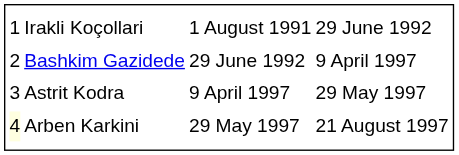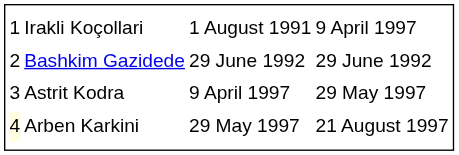 <table cellpadding="0" cellspacing="3" style="border:1px solid #000000; font-size:88%; line-height: 1.5em;">
 <tr>
 <td><strong></strong></td>
 <td><strong></strong></td>
 <td colspan="2"></td>
 </tr>
 <tr>
 <td align=center>1</td>
 <td>Irakli Koçollari</td>
 <td>1 August 1991</td>
-<td>29 June 1992</td>
+<td>9 April 1997</td>
 </tr>
 <tr>
 <td align=center>2</td>
 <td><a href='#'>Bashkim Gazidede</a></td>
 <td>29 June 1992</td>
-<td>9 April 1997</td>
+<td>29 June 1992</td>
 </tr>
 <tr>
 <td align=center>3</td>
 <td>Astrit Kodra</td>
 <td>9 April 1997</td>
 <td>29 May 1997</td>
 </tr>
 <tr>
 <td align=center style="background: lightyellow;">4</td>
 <td>Arben Karkini</td>
 <td>29 May 1997</td>
 <td>21 August 1997</td>
 </tr>
 <tr>
 </tr>
 </table>
